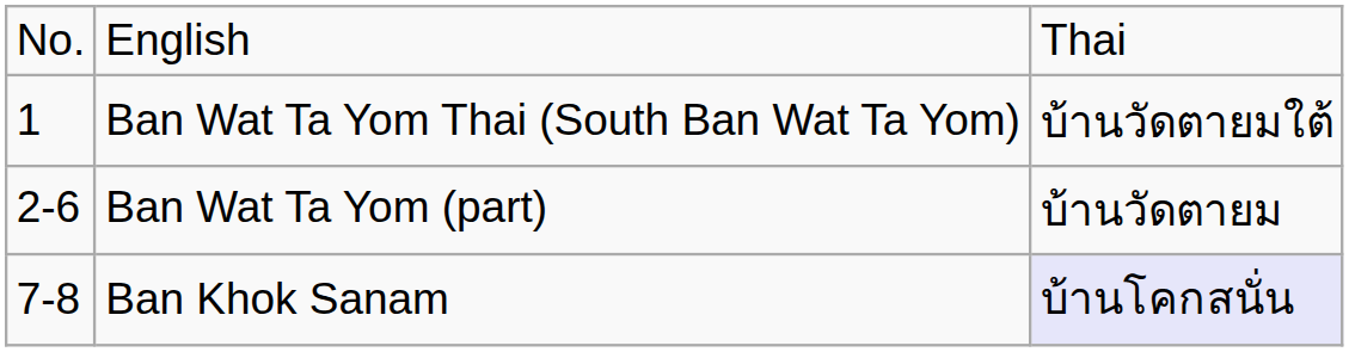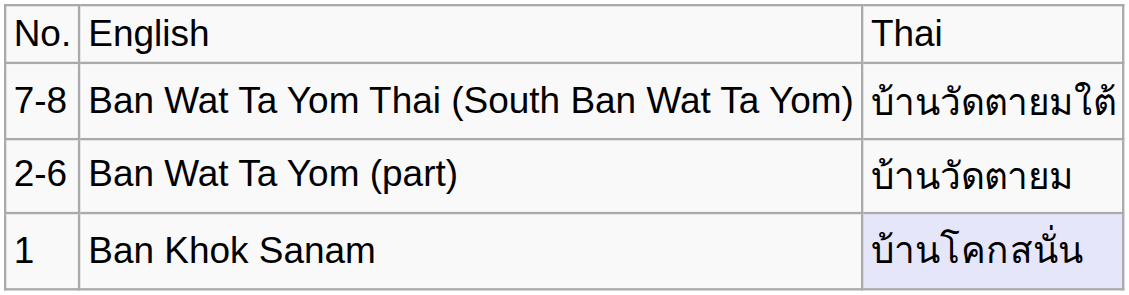 <table class="wikitable">
 <tr>
 <td>No.</td>
 <td>English</td>
 <td>Thai</td>
 </tr>
 <tr>
-<td>1</td>
+<td>7-8</td>
 <td>Ban Wat Ta Yom Thai (South Ban Wat Ta Yom)</td>
 <td>บ้านวัดตายมใต้</td>
 </tr>
 <tr>
 <td>2-6</td>
 <td>Ban Wat Ta Yom (part)</td>
 <td>บ้านวัดตายม</td>
 </tr>
 <tr>
-<td>7-8</td>
+<td>1</td>
 <td>Ban Khok Sanam</td>
 <td style="background: lavender;">บ้านโคกสนั่น</td>
 </tr>
 </table>
